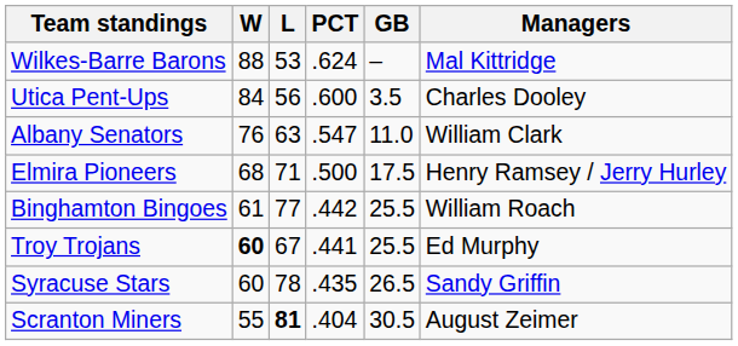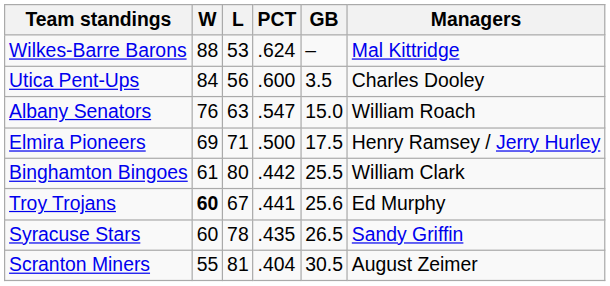 <table class="wikitable">
 <tr>
 <th>Team standings</th>
 <th>W</th>
 <th>L</th>
 <th>PCT</th>
 <th>GB</th>
 <th>Managers</th>
 </tr>
 <tr>
 <td><a href='#'>Wilkes-Barre Barons</a></td>
 <td>88</td>
 <td>53</td>
 <td>.624</td>
 <td>–</td>
 <td><a href='#'>Mal Kittridge</a></td>
 </tr>
 <tr>
 <td><a href='#'>Utica Pent-Ups</a></td>
 <td>84</td>
 <td>56</td>
 <td>.600</td>
 <td>3.5</td>
 <td>Charles Dooley</td>
 </tr>
 <tr>
 <td><a href='#'>Albany Senators</a></td>
 <td>76</td>
 <td>63</td>
 <td>.547</td>
-<td>11.0</td>
-<td>William Clark</td>
+<td>15.0</td>
+<td>William Roach</td>
 </tr>
 <tr>
 <td><a href='#'>Elmira Pioneers</a></td>
-<td>68</td>
+<td>69</td>
 <td>71</td>
 <td>.500</td>
 <td>17.5</td>
 <td>Henry Ramsey / <a href='#'>Jerry Hurley</a></td>
 </tr>
 <tr>
 <td><a href='#'>Binghamton Bingoes</a></td>
 <td>61</td>
-<td>77</td>
+<td>80</td>
 <td>.442</td>
 <td>25.5</td>
-<td>William Roach</td>
+<td>William Clark</td>
 </tr>
 <tr>
 <td><a href='#'>Troy Trojans</a></td>
 <td><strong>60</strong></td>
 <td>67</td>
 <td>.441</td>
-<td>25.5</td>
+<td>25.6</td>
 <td>Ed Murphy</td>
 </tr>
 <tr>
 <td><a href='#'>Syracuse Stars</a></td>
 <td>60</td>
 <td>78</td>
 <td>.435</td>
 <td>26.5</td>
 <td><a href='#'>Sandy Griffin</a></td>
 </tr>
 <tr>
 <td><a href='#'>Scranton Miners</a></td>
 <td>55</td>
-<td><strong>81</strong></td>
+<td>81</td>
 <td>.404</td>
 <td>30.5</td>
 <td>August Zeimer</td>
 </tr>
 </table>
